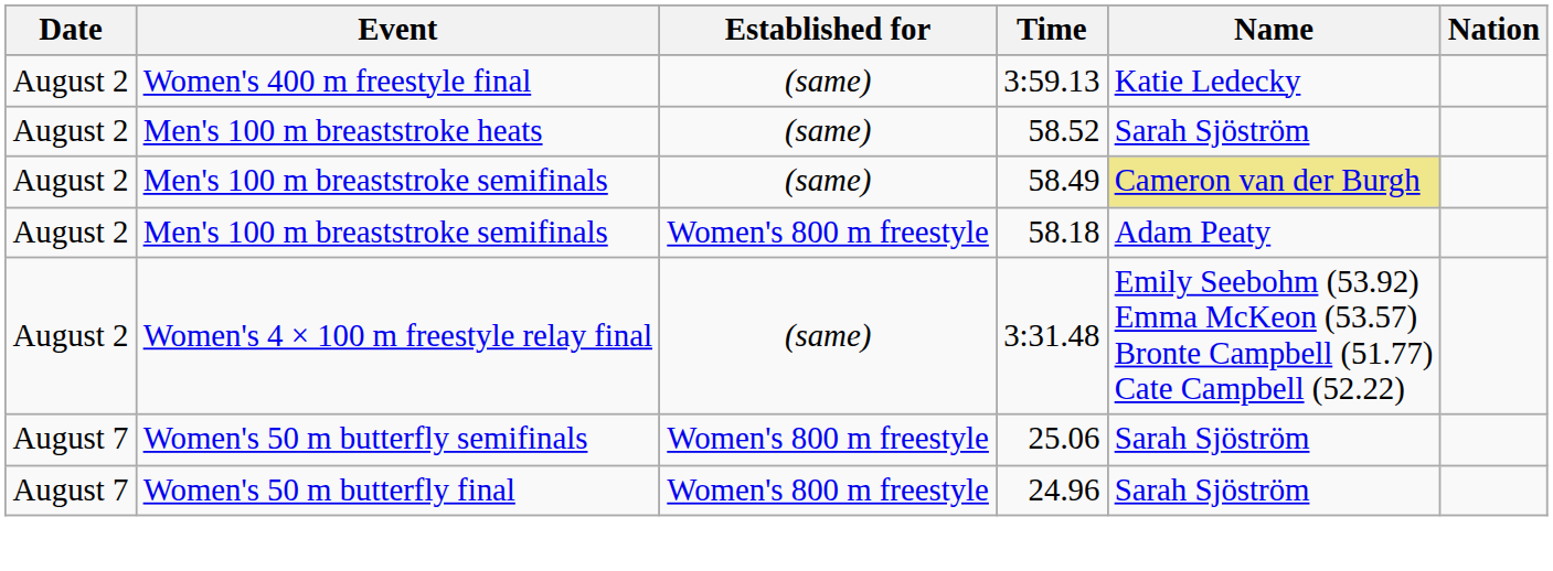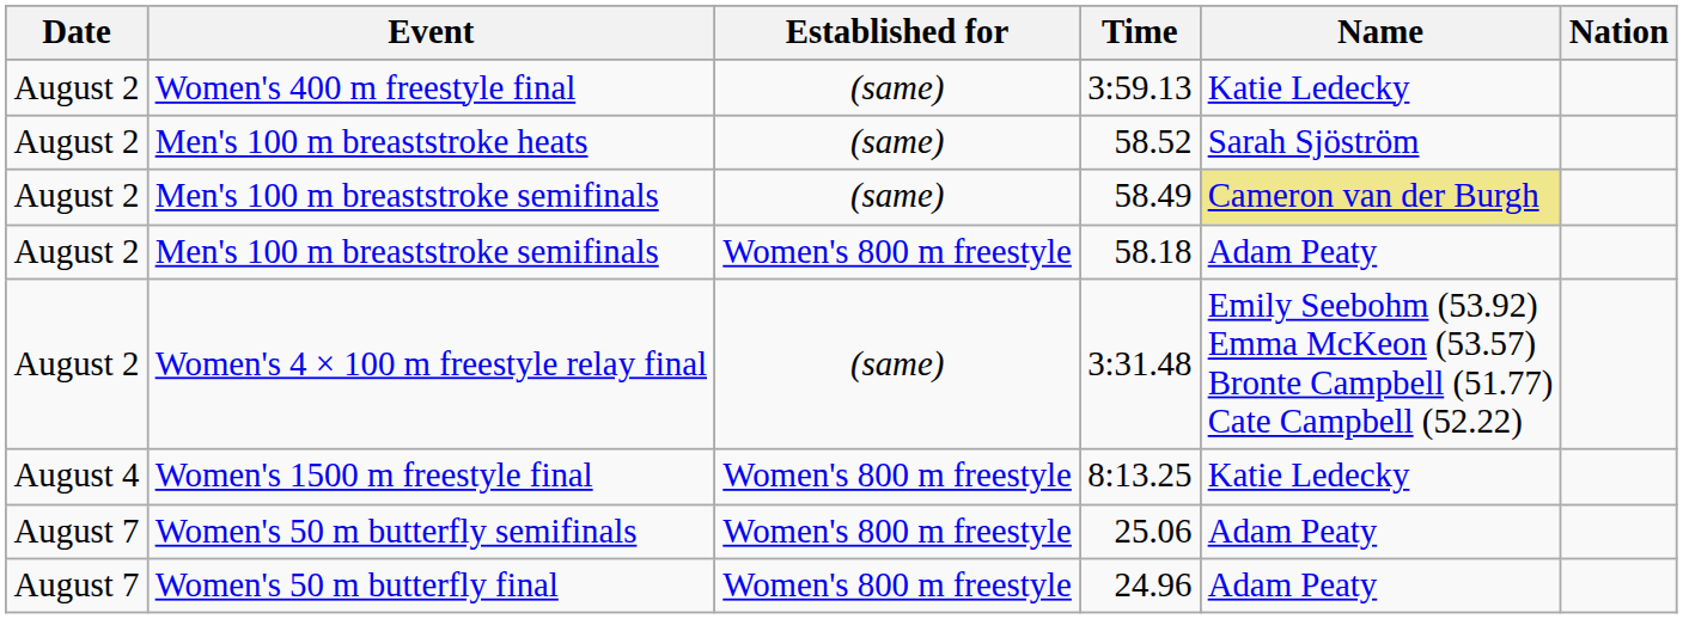 <table class="wikitable">
 <tr>
 <th>Date</th>
 <th>Event</th>
 <th>Established for</th>
 <th>Time</th>
 <th>Name</th>
 <th>Nation</th>
 </tr>
 <tr>
 <td>August 2</td>
 <td><a href='#'>Women's 400 m freestyle final</a></td>
 <td style="text-align:center;"><em>(same)</em></td>
 <td align="right">3:59.13</td>
 <td><a href='#'>Katie Ledecky</a></td>
 <td></td>
 </tr>
 <tr>
 <td>August 2</td>
 <td><a href='#'>Men's 100 m breaststroke heats</a></td>
 <td style="text-align:center;"><em>(same)</em></td>
 <td align="right">58.52</td>
 <td><a href='#'>Sarah Sjöström</a></td>
 <td></td>
 </tr>
 <tr>
 <td>August 2</td>
 <td><a href='#'>Men's 100 m breaststroke semifinals</a></td>
 <td style="text-align:center;"><em>(same)</em></td>
 <td align="right">58.49</td>
 <td style="background: khaki;"><a href='#'>Cameron van der Burgh</a></td>
 <td></td>
 </tr>
 <tr>
 <td>August 2</td>
 <td><a href='#'>Men's 100 m breaststroke semifinals</a></td>
 <td style="text-align:center;"><a href='#'>Women's 800 m freestyle</a></td>
 <td align="right">58.18</td>
 <td><a href='#'>Adam Peaty</a></td>
 <td></td>
 </tr>
 <tr>
 <td>August 2</td>
 <td><a href='#'>Women's 4 × 100 m freestyle relay final</a></td>
 <td style="text-align:center;"><em>(same)</em></td>
 <td align="right">3:31.48</td>
 <td><a href='#'>Emily Seebohm</a> (53.92)<br><a href='#'>Emma McKeon</a> (53.57)<br><a href='#'>Bronte Campbell</a> (51.77)<br><a href='#'>Cate Campbell</a> (52.22)</td>
 <td></td>
 </tr>
 <tr>
+<td>August 4</td>
+<td><a href='#'>Women's 1500 m freestyle final</a></td>
+<td style="text-align:center;"><a href='#'>Women's 800 m freestyle</a></td>
+<td align="right">8:13.25</td>
+<td><a href='#'>Katie Ledecky</a></td>
+<td></td>
+</tr>
+<tr>
 <td>August 7</td>
 <td><a href='#'>Women's 50 m butterfly semifinals</a></td>
 <td style="text-align:center;"><a href='#'>Women's 800 m freestyle</a></td>
 <td align="right">25.06</td>
-<td><a href='#'>Sarah Sjöström</a></td>
+<td><a href='#'>Adam Peaty</a></td>
 <td></td>
 </tr>
 <tr>
 <td>August 7</td>
 <td><a href='#'>Women's 50 m butterfly final</a></td>
 <td style="text-align:center;"><a href='#'>Women's 800 m freestyle</a></td>
 <td align="right">24.96</td>
-<td><a href='#'>Sarah Sjöström</a></td>
+<td><a href='#'>Adam Peaty</a></td>
 <td></td>
 </tr>
 </table>
